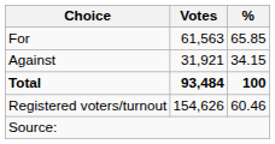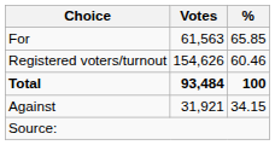 <table class=wikitable style=text-align:right>
 <tr>
 <th>Choice</th>
 <th>Votes</th>
 <th>%</th>
 </tr>
 <tr>
 <td align=left>For</td>
 <td>61,563</td>
 <td>65.85</td>
 </tr>
 <tr>
-<td align=left>Against</td>
-<td>31,921</td>
-<td>34.15</td>
+<td align=left>Registered voters/turnout</td>
+<td>154,626</td>
+<td>60.46</td>
 </tr>
 <tr>
 <td align=left><strong>Total</strong></td>
 <td><strong>93,484</strong></td>
 <td><strong>100</strong></td>
 </tr>
 <tr>
-<td align=left>Registered voters/turnout</td>
-<td>154,626</td>
-<td>60.46</td>
+<td align=left>Against</td>
+<td>31,921</td>
+<td>34.15</td>
 </tr>
 <tr>
 <td align=left colspan=3>Source: </td>
 </tr>
 </table>
